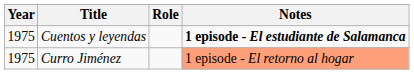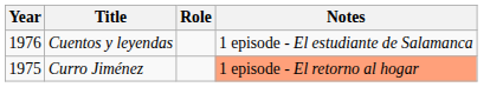 <table class="wikitable">
 <tr>
 <th>Year</th>
 <th>Title</th>
 <th>Role</th>
 <th>Notes</th>
 </tr>
 <tr>
-<td>1975</td>
+<td>1976</td>
 <td><em>Cuentos y leyendas</em></td>
 <td></td>
-<td><strong>1 episode - <em>El estudiante de Salamanca</em></strong></td>
+<td>1 episode - <em>El estudiante de Salamanca</em></td>
 </tr>
 <tr>
 <td>1975</td>
 <td><em>Curro Jiménez</em></td>
 <td></td>
 <td style="background: lightsalmon;">1 episode - <em>El retorno al hogar</em></td>
 </tr>
 </table>
